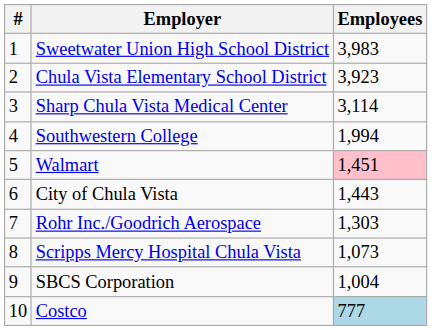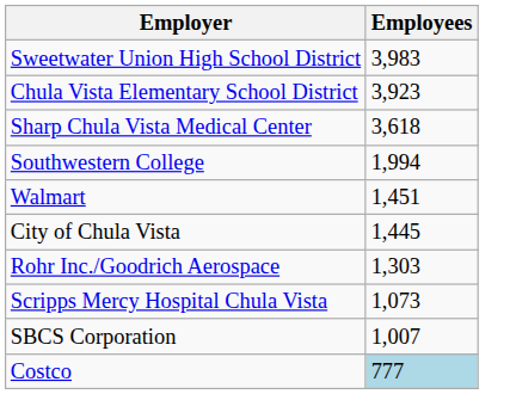 <table class="wikitable">
 <tr>
-<th>#</th>
 <th>Employer</th>
 <th>Employees</th>
 </tr>
 <tr>
-<td>1</td>
 <td><a href='#'>Sweetwater Union High School District</a></td>
 <td>3,983</td>
 </tr>
 <tr>
-<td>2</td>
 <td><a href='#'>Chula Vista Elementary School District</a></td>
 <td>3,923</td>
 </tr>
 <tr>
-<td>3</td>
 <td><a href='#'>Sharp Chula Vista Medical Center</a></td>
-<td>3,114</td>
+<td>3,618</td>
 </tr>
 <tr>
-<td>4</td>
 <td><a href='#'>Southwestern College</a></td>
 <td>1,994</td>
 </tr>
 <tr>
-<td>5</td>
 <td><a href='#'>Walmart</a></td>
-<td style="background: pink;">1,451</td>
+<td>1,451</td>
 </tr>
 <tr>
-<td>6</td>
 <td>City of Chula Vista</td>
-<td>1,443</td>
+<td>1,445</td>
 </tr>
 <tr>
-<td>7</td>
 <td><a href='#'>Rohr Inc./Goodrich Aerospace</a></td>
 <td>1,303</td>
 </tr>
 <tr>
-<td>8</td>
 <td><a href='#'>Scripps Mercy Hospital Chula Vista</a></td>
 <td>1,073</td>
 </tr>
 <tr>
-<td>9</td>
 <td>SBCS Corporation</td>
-<td>1,004</td>
+<td>1,007</td>
 </tr>
 <tr>
-<td>10</td>
 <td><a href='#'>Costco</a></td>
 <td style="background: lightblue;">777</td>
 </tr>
 </table>
